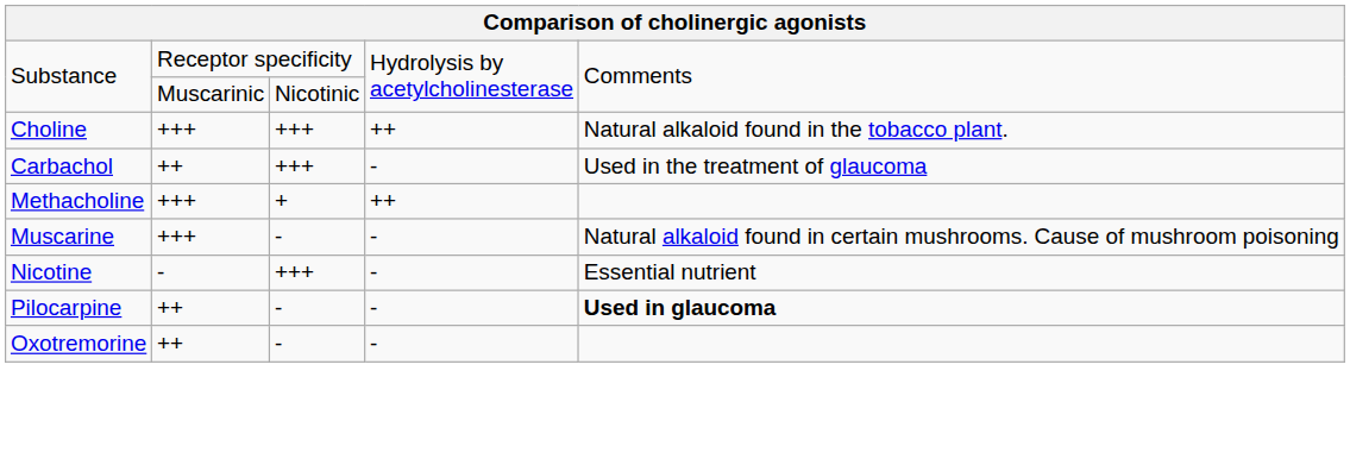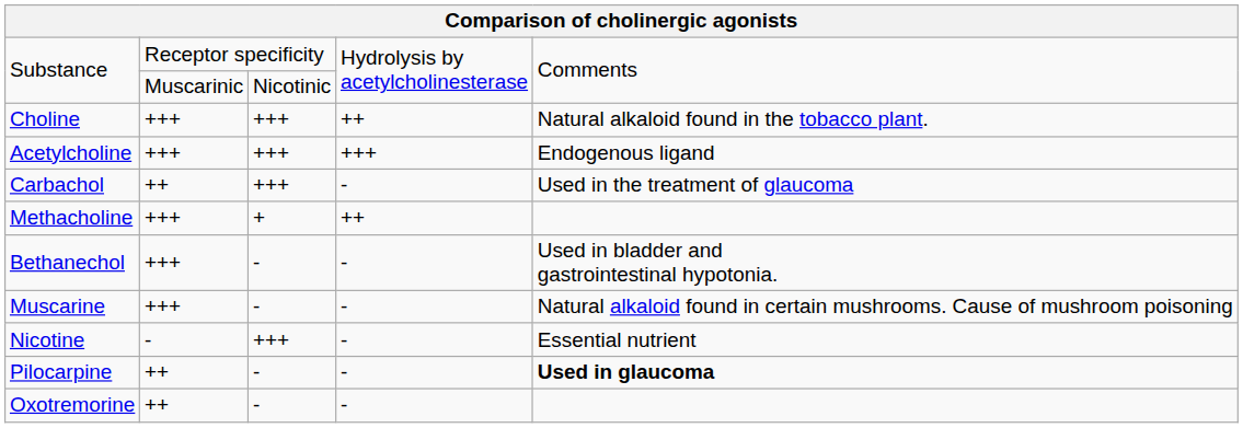 <table class="wikitable">
 <tr>
 <th colspan=5>Comparison of cholinergic agonists</th>
 </tr>
 <tr>
 <td rowspan=2>Substance</td>
 <td colspan=2>Receptor specificity</td>
 <td rowspan=2>Hydrolysis by<br> <a href='#'>acetylcholinesterase</a></td>
 <td rowspan=2>Comments</td>
 </tr>
 <tr>
 <td>Muscarinic</td>
 <td>Nicotinic</td>
 </tr>
 <tr>
 <td><a href='#'>Choline</a></td>
 <td>+++</td>
 <td>+++</td>
 <td>++</td>
 <td>Natural alkaloid found in the <a href='#'>tobacco plant</a>.</td>
 </tr>
 <tr>
+<td><a href='#'>Acetylcholine</a></td>
+<td>+++</td>
+<td>+++</td>
+<td>+++</td>
+<td>Endogenous ligand</td>
+</tr>
+<tr>
 <td><a href='#'>Carbachol</a></td>
 <td>++</td>
 <td>+++</td>
 <td>-</td>
 <td>Used in the treatment of <a href='#'>glaucoma</a></td>
 </tr>
 <tr>
 <td><a href='#'>Methacholine</a></td>
 <td>+++</td>
 <td>+</td>
 <td>++</td>
 <td></td>
+</tr>
+<tr>
+<td><a href='#'>Bethanechol</a></td>
+<td>+++</td>
+<td>-</td>
+<td>-</td>
+<td>Used in bladder and <br>gastrointestinal hypotonia.</td>
 </tr>
 <tr>
 <td><a href='#'>Muscarine</a></td>
 <td>+++</td>
 <td>-</td>
 <td>-</td>
 <td>Natural <a href='#'>alkaloid</a> found in certain mushrooms. Cause of mushroom poisoning</td>
 </tr>
 <tr>
 <td><a href='#'>Nicotine</a></td>
 <td>-</td>
 <td>+++</td>
 <td>-</td>
 <td>Essential nutrient</td>
 </tr>
 <tr>
 <td><a href='#'>Pilocarpine</a></td>
 <td>++</td>
 <td>-</td>
 <td>-</td>
 <td><strong>Used in glaucoma</strong></td>
 </tr>
 <tr>
 <td><a href='#'>Oxotremorine</a></td>
 <td>++</td>
 <td>-</td>
 <td>-</td>
 <td></td>
 </tr>
 </table>
